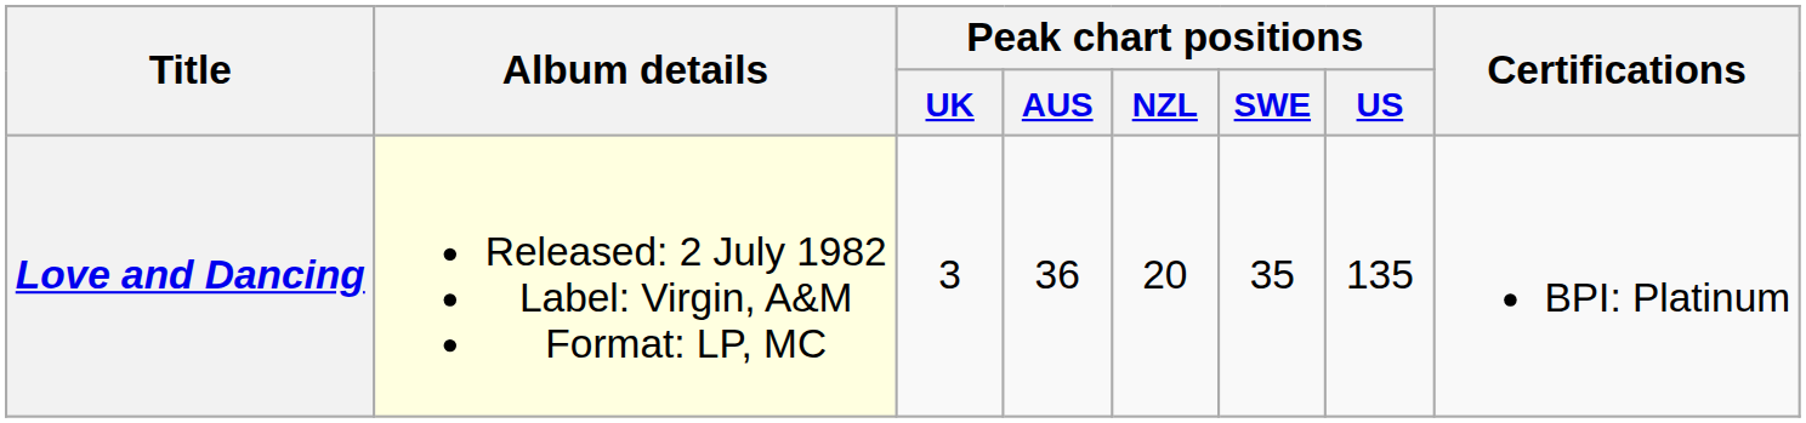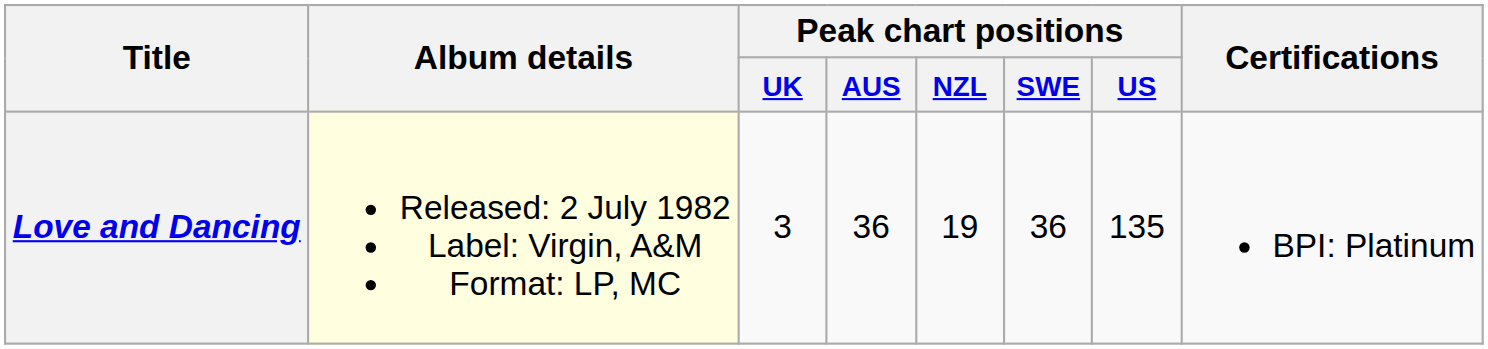 <table class="wikitable plainrowheaders" style="text-align:center;">
 <tr>
 <th rowspan="2">Title</th>
 <th rowspan="2">Album details</th>
 <th colspan="5">Peak chart positions</th>
 <th rowspan="2">Certifications</th>
 </tr>
 <tr>
 <th width="35"><small><a href='#'>UK</a></small><br></th>
 <th width="35"><small><a href='#'>AUS</a><br></small></th>
 <th width="35"><small><a href='#'>NZL</a></small><br></th>
 <th width="35"><small><a href='#'>SWE</a></small><br></th>
 <th width="35"><small><a href='#'>US</a><br></small></th>
 </tr>
 <tr>
 <th scope="row"><em><a href='#'>Love and Dancing</a></em></th>
 <td style="background: lightyellow;"><br><ul><li>Released: 2 July 1982</li><li>Label: Virgin, A&M</li><li>Format: LP, MC</li></ul></td>
 <td align="center">3</td>
 <td align="center">36</td>
-<td align="center">20</td>
-<td align="center">35</td>
+<td align="center">19</td>
+<td align="center">36</td>
 <td align="center">135</td>
 <td><br><ul><li>BPI: Platinum</li></ul></td>
 </tr>
 </table>
